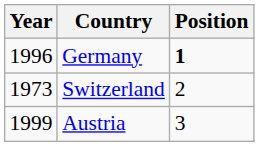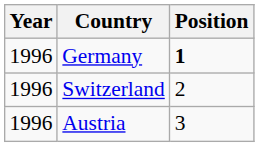 <table class="wikitable">
 <tr>
 <th>Year</th>
 <th>Country</th>
 <th>Position</th>
 </tr>
 <tr>
 <td>1996</td>
 <td><a href='#'>Germany</a></td>
 <td><strong>1</strong></td>
 </tr>
 <tr>
-<td>1973</td>
+<td>1996</td>
 <td><a href='#'>Switzerland</a></td>
 <td>2</td>
 </tr>
 <tr>
-<td>1999</td>
+<td>1996</td>
 <td><a href='#'>Austria</a></td>
 <td>3</td>
 </tr>
 </table>
